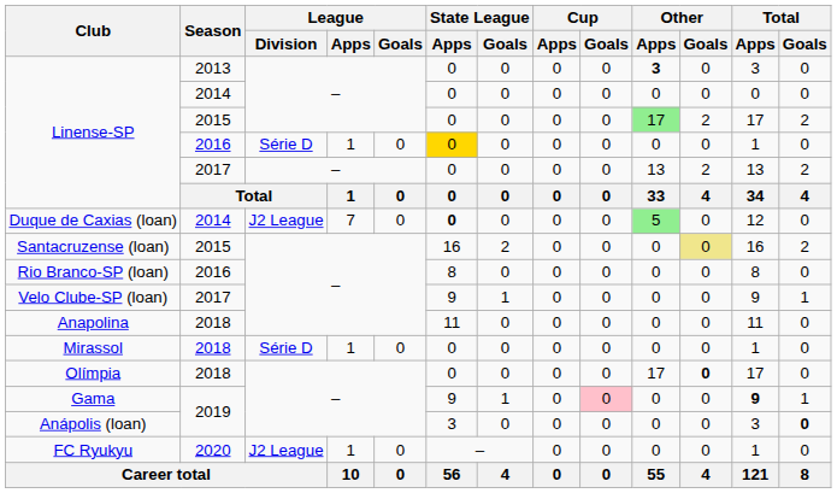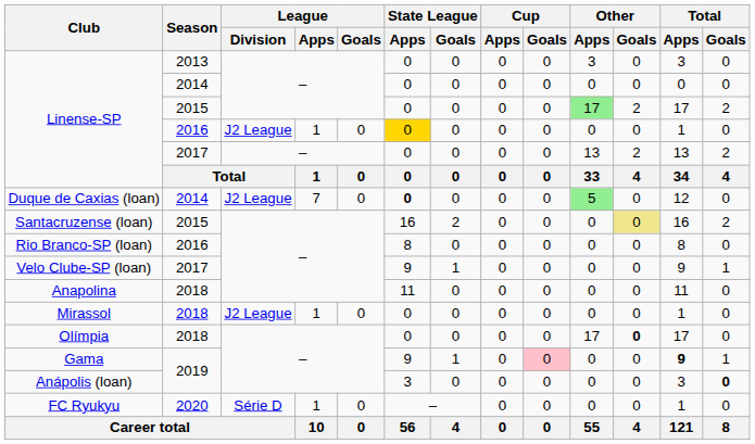 <table class="wikitable" style="text-align: center">
 <tr>
 <th rowspan="2">Club</th>
 <th rowspan="2">Season</th>
 <th colspan="3">League</th>
 <th colspan="2">State League</th>
 <th colspan="2">Cup</th>
 <th colspan="2">Other</th>
 <th colspan="2">Total</th>
 </tr>
 <tr>
 <th>Division</th>
 <th>Apps</th>
 <th>Goals</th>
 <th>Apps</th>
 <th>Goals</th>
 <th>Apps</th>
 <th>Goals</th>
 <th>Apps</th>
 <th>Goals</th>
 <th>Apps</th>
 <th>Goals</th>
 </tr>
 <tr>
 <td rowspan="6"><a href='#'>Linense-SP</a></td>
 <td>2013</td>
 <td colspan="3" rowspan="3">–</td>
 <td>0</td>
 <td>0</td>
 <td>0</td>
 <td>0</td>
-<td><strong>3</strong></td>
+<td>3</td>
 <td>0</td>
 <td>3</td>
 <td>0</td>
 </tr>
 <tr>
 <td>2014</td>
 <td>0</td>
 <td>0</td>
 <td>0</td>
 <td>0</td>
 <td>0</td>
 <td>0</td>
 <td>0</td>
 <td>0</td>
 </tr>
 <tr>
 <td>2015</td>
 <td>0</td>
 <td>0</td>
 <td>0</td>
 <td>0</td>
 <td style="background: lightgreen;">17</td>
 <td>2</td>
 <td>17</td>
 <td>2</td>
 </tr>
 <tr>
 <td><a href='#'>2016</a></td>
-<td><a href='#'>Série D</a></td>
+<td><a href='#'>J2 League</a></td>
 <td>1</td>
 <td>0</td>
 <td style="background: gold;">0</td>
 <td>0</td>
 <td>0</td>
 <td>0</td>
 <td>0</td>
 <td>0</td>
 <td>1</td>
 <td>0</td>
 </tr>
 <tr>
 <td>2017</td>
 <td colspan="3">–</td>
 <td>0</td>
 <td>0</td>
 <td>0</td>
 <td>0</td>
 <td>13</td>
 <td>2</td>
 <td>13</td>
 <td>2</td>
 </tr>
 <tr>
 <th colspan="2"><strong>Total</strong></th>
 <th>1</th>
 <th>0</th>
 <th>0</th>
 <th>0</th>
 <th>0</th>
 <th>0</th>
 <th>33</th>
 <th>4</th>
 <th>34</th>
 <th>4</th>
 </tr>
 <tr>
 <td><a href='#'>Duque de Caxias</a> (loan)</td>
 <td><a href='#'>2014</a></td>
 <td><a href='#'>J2 League</a></td>
 <td>7</td>
 <td>0</td>
 <td><strong>0</strong></td>
 <td>0</td>
 <td>0</td>
 <td>0</td>
 <td style="background: lightgreen;">5</td>
 <td>0</td>
 <td>12</td>
 <td>0</td>
 </tr>
 <tr>
 <td><a href='#'>Santacruzense</a> (loan)</td>
 <td>2015</td>
 <td colspan="3" rowspan="4">–</td>
 <td>16</td>
 <td>2</td>
 <td>0</td>
 <td>0</td>
 <td>0</td>
 <td style="background: khaki;">0</td>
 <td>16</td>
 <td>2</td>
 </tr>
 <tr>
 <td><a href='#'>Rio Branco-SP</a> (loan)</td>
 <td>2016</td>
 <td>8</td>
 <td>0</td>
 <td>0</td>
 <td>0</td>
 <td>0</td>
 <td>0</td>
 <td>8</td>
 <td>0</td>
 </tr>
 <tr>
 <td><a href='#'>Velo Clube-SP</a> (loan)</td>
 <td>2017</td>
 <td>9</td>
 <td>1</td>
 <td>0</td>
 <td>0</td>
 <td>0</td>
 <td>0</td>
 <td>9</td>
 <td>1</td>
 </tr>
 <tr>
 <td><a href='#'>Anapolina</a></td>
 <td>2018</td>
 <td>11</td>
 <td>0</td>
 <td>0</td>
 <td>0</td>
 <td>0</td>
 <td>0</td>
 <td>11</td>
 <td>0</td>
 </tr>
 <tr>
 <td><a href='#'>Mirassol</a></td>
 <td><a href='#'>2018</a></td>
-<td><a href='#'>Série D</a></td>
+<td><a href='#'>J2 League</a></td>
 <td>1</td>
 <td>0</td>
 <td>0</td>
 <td>0</td>
 <td>0</td>
 <td>0</td>
 <td>0</td>
 <td>0</td>
 <td>1</td>
 <td>0</td>
 </tr>
 <tr>
 <td><a href='#'>Olímpia</a></td>
 <td>2018</td>
 <td colspan="3" rowspan="3">–</td>
 <td>0</td>
 <td>0</td>
 <td>0</td>
 <td>0</td>
 <td>17</td>
 <td><strong>0</strong></td>
 <td>17</td>
 <td>0</td>
 </tr>
 <tr>
 <td><a href='#'>Gama</a></td>
 <td rowspan="2">2019</td>
 <td>9</td>
 <td>1</td>
 <td>0</td>
 <td style="background: pink;">0</td>
 <td>0</td>
 <td>0</td>
 <td><strong>9</strong></td>
 <td>1</td>
 </tr>
 <tr>
 <td><a href='#'>Anápolis</a> (loan)</td>
 <td>3</td>
 <td>0</td>
 <td>0</td>
 <td>0</td>
 <td>0</td>
 <td>0</td>
 <td>3</td>
 <td><strong>0</strong></td>
 </tr>
 <tr>
 <td><a href='#'>FC Ryukyu</a></td>
 <td><a href='#'>2020</a></td>
-<td><a href='#'>J2 League</a></td>
+<td><a href='#'>Série D</a></td>
 <td>1</td>
 <td>0</td>
 <td colspan="2">–</td>
 <td>0</td>
 <td>0</td>
 <td>0</td>
 <td>0</td>
 <td>1</td>
 <td>0</td>
 </tr>
 <tr>
 <th colspan="3"><strong>Career total</strong></th>
 <th>10</th>
 <th>0</th>
 <th>56</th>
 <th>4</th>
 <th>0</th>
 <th>0</th>
 <th>55</th>
 <th>4</th>
 <th>121</th>
 <th>8</th>
 </tr>
 </table>
